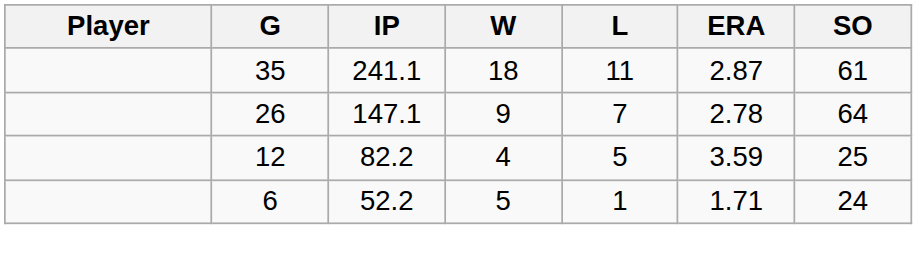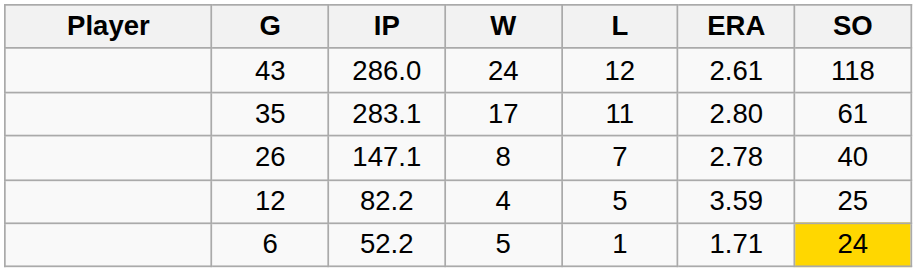 <table class="wikitable sortable">
 <tr>
 <th bgcolor="#DDDDFF" width="16%">Player</th>
 <th bgcolor="#DDDDFF" width="9%">G</th>
 <th bgcolor="#DDDDFF" width="9%">IP</th>
 <th bgcolor="#DDDDFF" width="9%">W</th>
 <th bgcolor="#DDDDFF" width="9%">L</th>
 <th bgcolor="#DDDDFF" width="9%">ERA</th>
 <th bgcolor="#DDDDFF" width="9%">SO</th>
 </tr>
 <tr align="center">
 <td></td>
+<td>43</td>
+<td>286.0</td>
+<td>24</td>
+<td>12</td>
+<td>2.61</td>
+<td>118</td>
+</tr>
+<tr align="center">
+<td></td>
 <td>35</td>
-<td>241.1</td>
-<td>18</td>
+<td>283.1</td>
+<td>17</td>
 <td>11</td>
-<td>2.87</td>
+<td>2.80</td>
 <td>61</td>
 </tr>
 <tr align="center">
 <td></td>
 <td>26</td>
 <td>147.1</td>
-<td>9</td>
+<td>8</td>
 <td>7</td>
 <td>2.78</td>
-<td>64</td>
+<td>40</td>
 </tr>
 <tr align="center">
 <td></td>
 <td>12</td>
 <td>82.2</td>
 <td>4</td>
 <td>5</td>
 <td>3.59</td>
 <td>25</td>
 </tr>
 <tr align="center">
 <td></td>
 <td>6</td>
 <td>52.2</td>
 <td>5</td>
 <td>1</td>
 <td>1.71</td>
-<td>24</td>
+<td style="background: gold;">24</td>
 </tr>
 </table>
